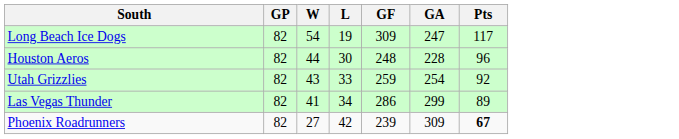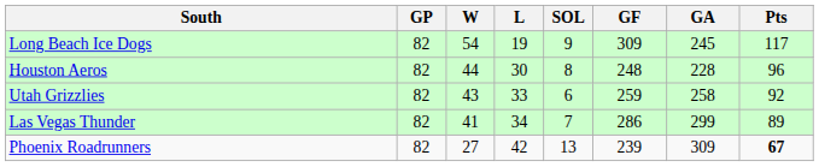 <table class="wikitable">
 <tr>
 <th width="40%">South</th>
 <th width="5%">GP</th>
 <th width="5%">W</th>
 <th width="5%">L</th>
+<th width="5%">SOL</th>
 <th width="7.5%">GF</th>
 <th width="7.5%">GA</th>
 <th width="7.5%">Pts</th>
 </tr>
 <tr align="center" bgcolor="#CCFFCC">
 <td align="left"><a href='#'>Long Beach Ice Dogs</a></td>
 <td>82</td>
 <td>54</td>
 <td>19</td>
+<td>9</td>
 <td>309</td>
-<td>247</td>
+<td>245</td>
 <td>117</td>
 </tr>
 <tr align="center" bgcolor="#CCFFCC">
 <td align="left"><a href='#'>Houston Aeros</a></td>
 <td>82</td>
 <td>44</td>
 <td>30</td>
+<td>8</td>
 <td>248</td>
 <td>228</td>
 <td>96</td>
 </tr>
 <tr align="center" bgcolor="#CCFFCC">
 <td align="left"><a href='#'>Utah Grizzlies</a></td>
 <td>82</td>
 <td>43</td>
 <td>33</td>
+<td>6</td>
 <td>259</td>
-<td>254</td>
+<td>258</td>
 <td>92</td>
 </tr>
 <tr align="center" bgcolor="#CCFFCC">
 <td align="left"><a href='#'>Las Vegas Thunder</a></td>
 <td>82</td>
 <td>41</td>
 <td>34</td>
+<td>7</td>
 <td>286</td>
 <td>299</td>
 <td>89</td>
 </tr>
 <tr align="center">
 <td align="left"><a href='#'>Phoenix Roadrunners</a></td>
 <td>82</td>
 <td>27</td>
 <td>42</td>
+<td>13</td>
 <td>239</td>
 <td>309</td>
 <td><strong>67</strong></td>
 </tr>
 </table>
